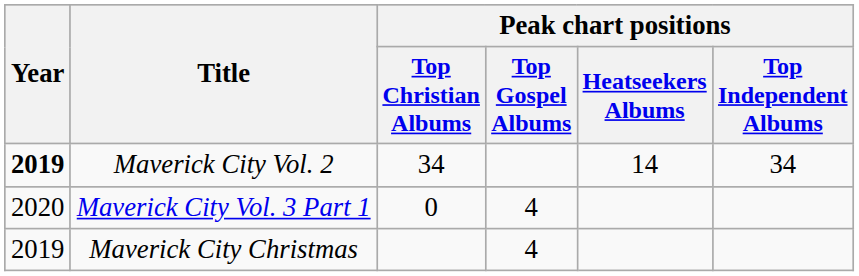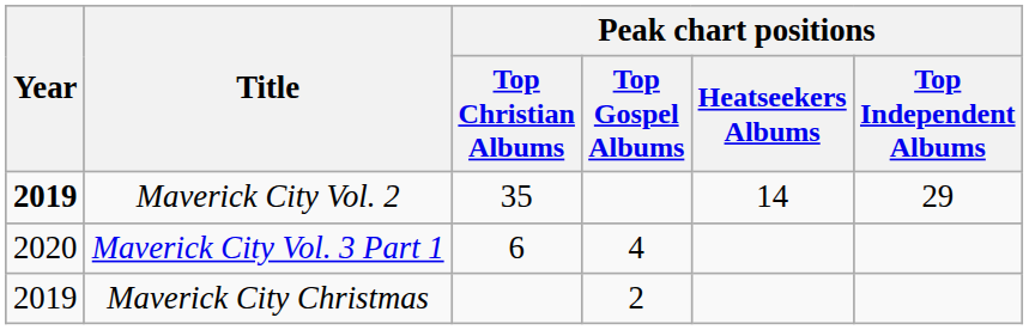 <table class="wikitable plainrowheaders" style="text-align:center;">
 <tr>
 <th scope="col" rowspan="2">Year</th>
 <th scope="col" rowspan="2">Title</th>
 <th scope="col" rowspan="1" colspan="4">Peak chart positions</th>
 </tr>
 <tr>
 <th scope="col" style="width:3em;font-size:90%;"><a href='#'>Top Christian Albums</a></th>
 <th scope="col" style="width:3em;font-size:90%;"><a href='#'>Top Gospel Albums</a></th>
 <th scope="col" style="width:3em;font-size:90%;"><a href='#'>Heatseekers Albums</a></th>
 <th scope="col" style="width:3em;font-size:90%;"><a href='#'>Top Independent Albums</a></th>
 </tr>
 <tr>
 <td><strong>2019</strong></td>
 <td><em>Maverick City Vol. 2</em></td>
-<td>34</td>
+<td>35</td>
 <td></td>
 <td>14</td>
-<td>34</td>
+<td>29</td>
 </tr>
 <tr>
 <td>2020</td>
 <td><em><a href='#'>Maverick City Vol. 3 Part 1</a></em></td>
-<td>0</td>
+<td>6</td>
 <td>4</td>
 <td></td>
 <td></td>
 </tr>
 <tr>
 <td>2019</td>
 <td><em>Maverick City Christmas</em></td>
 <td></td>
-<td>4</td>
+<td>2</td>
 <td></td>
 <td></td>
 </tr>
 </table>
